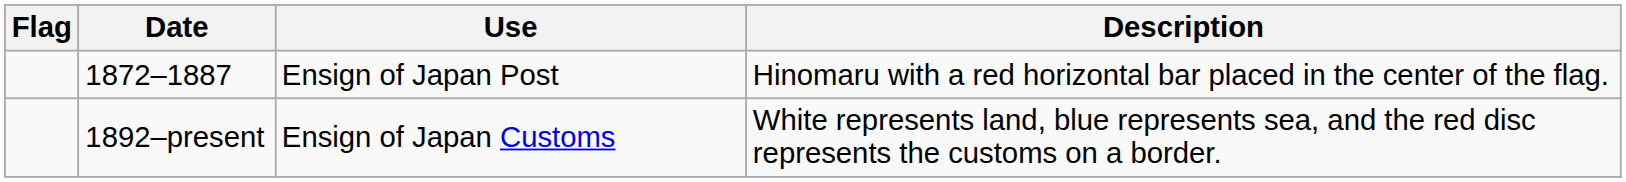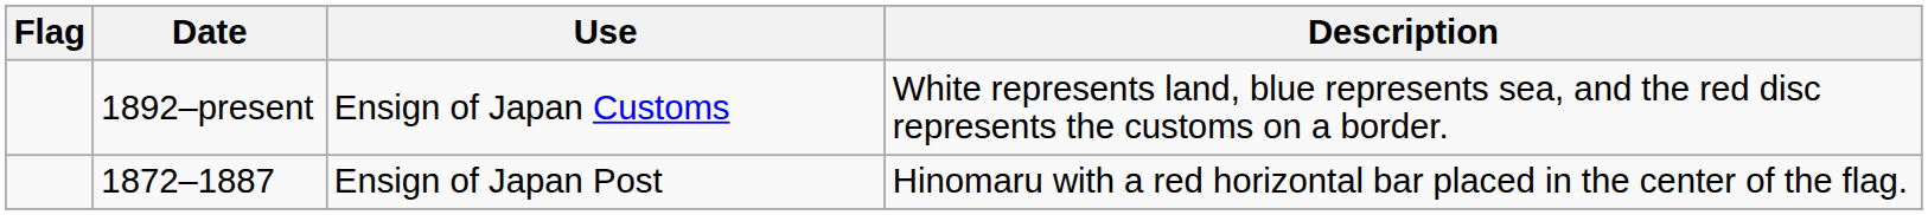 <table class="wikitable" width="100%">
 <tr>
 <th>Flag</th>
 <th style="width:100px;">Date</th>
 <th style="width:250px;">Use</th>
 <th style="min-width:250px;">Description</th>
 </tr>
 <tr>
 <td></td>
+<td>1892–present</td>
+<td>Ensign of Japan <a href='#'>Customs</a></td>
+<td>White represents land, blue represents sea, and the red disc represents the customs on a border. </td>
+</tr>
+<tr>
+<td></td>
 <td>1872–1887</td>
 <td>Ensign of Japan Post</td>
 <td>Hinomaru with a red horizontal bar placed in the center of the flag.</td>
 </tr>
-<tr>
-<td></td>
-<td>1892–present</td>
-<td>Ensign of Japan <a href='#'>Customs</a></td>
-<td>White represents land, blue represents sea, and the red disc represents the customs on a border. </td>
-</tr>
 </table>
